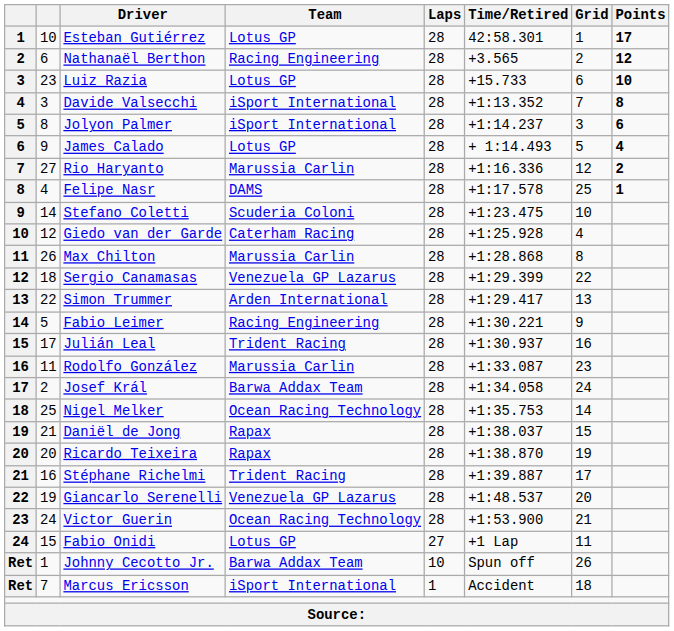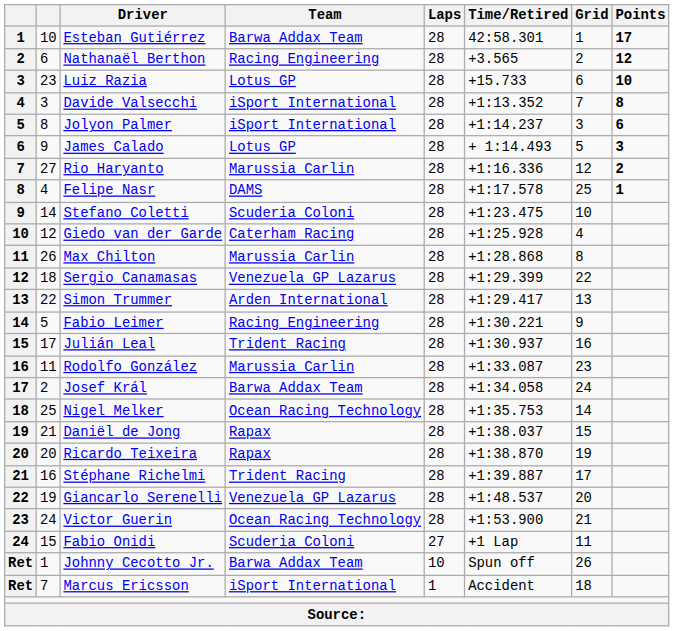 <table class="wikitable" style="font-size:85%">
 <tr>
 <th></th>
 <th></th>
 <th>Driver</th>
 <th>Team</th>
 <th>Laps</th>
 <th>Time/Retired</th>
 <th>Grid</th>
 <th>Points</th>
 </tr>
 <tr>
 <th>1</th>
 <td>10</td>
 <td> <a href='#'>Esteban Gutiérrez</a></td>
-<td><a href='#'>Lotus GP</a></td>
+<td><a href='#'>Barwa Addax Team</a></td>
 <td>28</td>
 <td>42:58.301</td>
 <td>1</td>
 <td><strong>17 </strong></td>
 </tr>
 <tr>
 <th>2</th>
 <td>6</td>
 <td> <a href='#'>Nathanaël Berthon</a></td>
 <td><a href='#'>Racing Engineering</a></td>
 <td>28</td>
 <td>+3.565</td>
 <td>2</td>
 <td><strong>12</strong></td>
 </tr>
 <tr>
 <th>3</th>
 <td>23</td>
 <td> <a href='#'>Luiz Razia</a></td>
 <td><a href='#'>Lotus GP</a></td>
 <td>28</td>
 <td>+15.733</td>
 <td>6</td>
 <td><strong>10</strong></td>
 </tr>
 <tr>
 <th>4</th>
 <td>3</td>
 <td> <a href='#'>Davide Valsecchi</a></td>
 <td><a href='#'>iSport International</a></td>
 <td>28</td>
 <td>+1:13.352</td>
 <td>7</td>
 <td><strong>8</strong></td>
 </tr>
 <tr>
 <th>5</th>
 <td>8</td>
 <td> <a href='#'>Jolyon Palmer</a></td>
 <td><a href='#'>iSport International</a></td>
 <td>28</td>
 <td>+1:14.237</td>
 <td>3</td>
 <td><strong>6</strong></td>
 </tr>
 <tr>
 <th>6</th>
 <td>9</td>
 <td> <a href='#'>James Calado</a></td>
 <td><a href='#'>Lotus GP</a></td>
 <td>28</td>
 <td>+ 1:14.493</td>
 <td>5</td>
-<td><strong>4</strong></td>
+<td><strong>3</strong></td>
 </tr>
 <tr>
 <th>7</th>
 <td>27</td>
 <td> <a href='#'>Rio Haryanto</a></td>
 <td><a href='#'>Marussia Carlin</a></td>
 <td>28</td>
 <td>+1:16.336</td>
 <td>12</td>
 <td><strong>2</strong></td>
 </tr>
 <tr>
 <th>8</th>
 <td>4</td>
 <td> <a href='#'>Felipe Nasr</a></td>
 <td><a href='#'>DAMS</a></td>
 <td>28</td>
 <td>+1:17.578</td>
 <td>25</td>
 <td><strong>1</strong></td>
 </tr>
 <tr>
 <th>9</th>
 <td>14</td>
 <td> <a href='#'>Stefano Coletti</a></td>
 <td><a href='#'>Scuderia Coloni</a></td>
 <td>28</td>
 <td>+1:23.475</td>
 <td>10</td>
 <td></td>
 </tr>
 <tr>
 <th>10</th>
 <td>12</td>
 <td> <a href='#'>Giedo van der Garde</a></td>
 <td><a href='#'>Caterham Racing</a></td>
 <td>28</td>
 <td>+1:25.928</td>
 <td>4</td>
 <td></td>
 </tr>
 <tr>
 <th>11</th>
 <td>26</td>
 <td> <a href='#'>Max Chilton</a></td>
 <td><a href='#'>Marussia Carlin</a></td>
 <td>28</td>
 <td>+1:28.868</td>
 <td>8</td>
 <td></td>
 </tr>
 <tr>
 <th>12</th>
 <td>18</td>
 <td> <a href='#'>Sergio Canamasas</a></td>
 <td><a href='#'>Venezuela GP Lazarus</a></td>
 <td>28</td>
 <td>+1:29.399</td>
 <td>22</td>
 <td></td>
 </tr>
 <tr>
 <th>13</th>
 <td>22</td>
 <td> <a href='#'>Simon Trummer</a></td>
 <td><a href='#'>Arden International</a></td>
 <td>28</td>
 <td>+1:29.417</td>
 <td>13</td>
 <td></td>
 </tr>
 <tr>
 <th>14</th>
 <td>5</td>
 <td> <a href='#'>Fabio Leimer</a></td>
 <td><a href='#'>Racing Engineering</a></td>
 <td>28</td>
 <td>+1:30.221</td>
 <td>9</td>
 <td></td>
 </tr>
 <tr>
 <th>15</th>
 <td>17</td>
 <td> <a href='#'>Julián Leal</a></td>
 <td><a href='#'>Trident Racing</a></td>
 <td>28</td>
 <td>+1:30.937</td>
 <td>16</td>
 <td></td>
 </tr>
 <tr>
 <th>16</th>
 <td>11</td>
 <td> <a href='#'>Rodolfo González</a></td>
 <td><a href='#'>Marussia Carlin</a></td>
 <td>28</td>
 <td>+1:33.087</td>
 <td>23</td>
 <td></td>
 </tr>
 <tr>
 <th>17</th>
 <td>2</td>
 <td> <a href='#'>Josef Král</a></td>
 <td><a href='#'>Barwa Addax Team</a></td>
 <td>28</td>
 <td>+1:34.058</td>
 <td>24</td>
 <td></td>
 </tr>
 <tr>
 <th>18</th>
 <td>25</td>
 <td> <a href='#'>Nigel Melker</a></td>
 <td><a href='#'>Ocean Racing Technology</a></td>
 <td>28</td>
 <td>+1:35.753</td>
 <td>14</td>
 <td></td>
 </tr>
 <tr>
 <th>19</th>
 <td>21</td>
 <td> <a href='#'>Daniël de Jong</a></td>
 <td><a href='#'>Rapax</a></td>
 <td>28</td>
 <td>+1:38.037</td>
 <td>15</td>
 <td></td>
 </tr>
 <tr>
 <th>20</th>
 <td>20</td>
 <td> <a href='#'>Ricardo Teixeira</a></td>
 <td><a href='#'>Rapax</a></td>
 <td>28</td>
 <td>+1:38.870</td>
 <td>19</td>
 <td></td>
 </tr>
 <tr>
 <th>21</th>
 <td>16</td>
 <td> <a href='#'>Stéphane Richelmi</a></td>
 <td><a href='#'>Trident Racing</a></td>
 <td>28</td>
 <td>+1:39.887</td>
 <td>17</td>
 <td></td>
 </tr>
 <tr>
 <th>22</th>
 <td>19</td>
 <td> <a href='#'>Giancarlo Serenelli</a></td>
 <td><a href='#'>Venezuela GP Lazarus</a></td>
 <td>28</td>
 <td>+1:48.537</td>
 <td>20</td>
 <td></td>
 </tr>
 <tr>
 <th>23</th>
 <td>24</td>
 <td> <a href='#'>Victor Guerin</a></td>
 <td><a href='#'>Ocean Racing Technology</a></td>
 <td>28</td>
 <td>+1:53.900</td>
 <td>21</td>
 <td></td>
 </tr>
 <tr>
 <th>24</th>
 <td>15</td>
 <td> <a href='#'>Fabio Onidi</a></td>
-<td><a href='#'>Lotus GP</a></td>
+<td><a href='#'>Scuderia Coloni</a></td>
 <td>27</td>
 <td>+1 Lap</td>
 <td>11</td>
 <td></td>
 </tr>
 <tr>
 <th>Ret</th>
 <td>1</td>
 <td> <a href='#'>Johnny Cecotto Jr.</a></td>
 <td><a href='#'>Barwa Addax Team</a></td>
 <td>10</td>
 <td>Spun off</td>
 <td>26</td>
 <td></td>
 </tr>
 <tr>
 <th>Ret</th>
 <td>7</td>
 <td> <a href='#'>Marcus Ericsson</a></td>
 <td><a href='#'>iSport International</a></td>
 <td>1</td>
 <td>Accident</td>
 <td>18</td>
 <td></td>
 </tr>
 <tr>
 <td colspan=8></td>
 </tr>
 <tr>
 <th colspan=8>Source:</th>
 </tr>
 </table>
